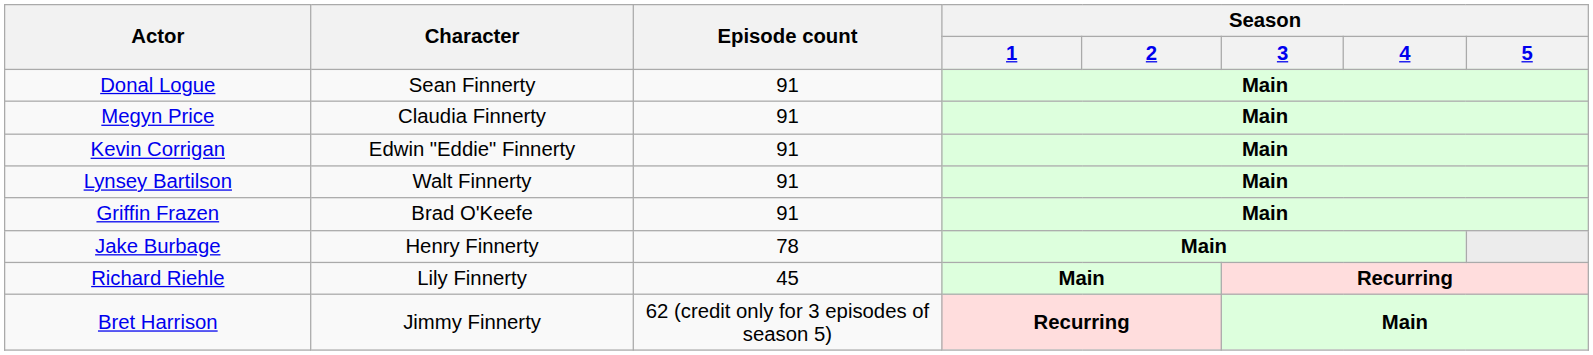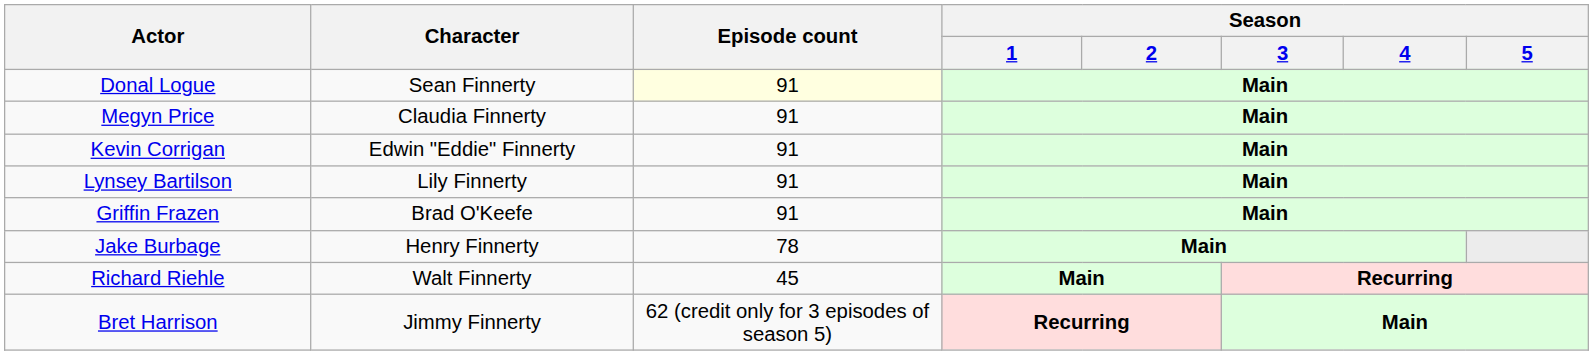 <table class="wikitable plainrowheaders" style="text-align:center">
 <tr>
 <th rowspan="2" style="width:5%;" scope="col">Actor</th>
 <th rowspan="2" style="width:5%;" scope="col">Character</th>
 <th rowspan="2" style="width:5%;" scope="col">Episode count</th>
 <th colspan="9">Season</th>
 </tr>
 <tr>
 <th scope="col" style="width:2%;"><a href='#'>1</a></th>
 <th scope="col" style="width:2%;"><a href='#'>2</a></th>
 <th scope="col" style="width:2%;"><a href='#'>3</a></th>
 <th scope="col" style="width:2%;"><a href='#'>4</a></th>
 <th scope="col" style="width:2%;"><a href='#'>5</a></th>
 </tr>
 <tr>
 <td><a href='#'>Donal Logue</a></td>
 <td>Sean Finnerty</td>
-<td>91</td>
+<td style="background: lightyellow;">91</td>
 <td colspan="5" style="background:#dfd; text-align:center;"><strong>Main</strong></td>
 </tr>
 <tr>
 <td><a href='#'>Megyn Price</a></td>
 <td>Claudia Finnerty</td>
 <td>91</td>
 <td colspan="5" style="background:#dfd; text-align:center;"><strong>Main</strong></td>
 </tr>
 <tr>
 <td><a href='#'>Kevin Corrigan</a></td>
 <td>Edwin "Eddie" Finnerty</td>
 <td>91</td>
 <td colspan="5" style="background:#dfd; text-align:center;"><strong>Main</strong></td>
 </tr>
 <tr>
 <td><a href='#'>Lynsey Bartilson</a></td>
-<td>Walt Finnerty</td>
+<td>Lily Finnerty</td>
 <td>91</td>
 <td colspan="5" style="background:#dfd; text-align:center;"><strong>Main</strong></td>
 </tr>
 <tr>
 <td><a href='#'>Griffin Frazen</a></td>
 <td>Brad O'Keefe</td>
 <td>91</td>
 <td colspan="5" style="background:#dfd; text-align:center;"><strong>Main</strong></td>
 </tr>
 <tr>
 <td><a href='#'>Jake Burbage</a></td>
 <td>Henry Finnerty</td>
 <td>78</td>
 <td colspan="4" style="background:#dfd; text-align:center;"><strong>Main</strong></td>
 <td colspan="1" style="background:#ececec; color:gray; vertical-align:middle; text-align:center;" class="table-na"></td>
 </tr>
 <tr>
 <td><a href='#'>Richard Riehle</a></td>
-<td>Lily Finnerty</td>
+<td>Walt Finnerty</td>
 <td>45</td>
 <td colspan="2" style="background:#dfd; text-align:center;"><strong>Main</strong></td>
 <td colspan="3" style="background:#fdd; text-align:center;"><strong>Recurring</strong></td>
 </tr>
 <tr>
 <td><a href='#'>Bret Harrison</a></td>
 <td>Jimmy Finnerty</td>
 <td>62 (credit only for 3 episodes of season 5)</td>
 <td colspan="2" style="background:#fdd; text-align:center;"><strong>Recurring</strong></td>
 <td colspan="3" style="background:#dfd; text-align:center;"><strong>Main</strong></td>
 </tr>
 </table>
